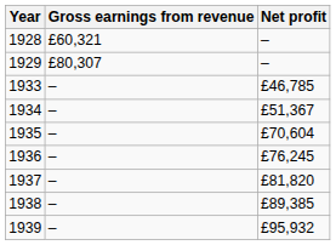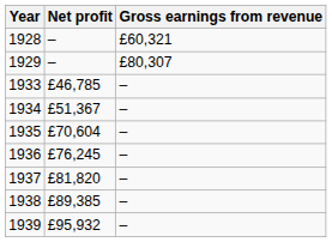 <table class="wikitable">
 <tr>
 <th>Year</th>
+<th>Net profit</th>
 <th>Gross earnings from revenue</th>
-<th>Net profit</th>
 </tr>
 <tr>
 <td>1928</td>
+<td>–</td>
 <td>£60,321</td>
+</tr>
+<tr>
+<td>1929</td>
+<td>–</td>
+<td>£80,307</td>
+</tr>
+<tr>
+<td>1933</td>
+<td>£46,785</td>
 <td>–</td>
 </tr>
 <tr>
-<td>1929</td>
-<td>£80,307</td>
+<td>1934</td>
+<td>£51,367</td>
 <td>–</td>
 </tr>
 <tr>
-<td>1933</td>
+<td>1935</td>
+<td>£70,604</td>
 <td>–</td>
-<td>£46,785</td>
-</tr>
-<tr>
-<td>1934</td>
-<td>–</td>
-<td>£51,367</td>
-</tr>
-<tr>
-<td>1935</td>
-<td>–</td>
-<td>£70,604</td>
 </tr>
 <tr>
 <td>1936</td>
+<td>£76,245</td>
 <td>–</td>
-<td>£76,245</td>
 </tr>
 <tr>
 <td>1937</td>
+<td>£81,820</td>
 <td>–</td>
-<td>£81,820</td>
 </tr>
 <tr>
 <td>1938</td>
+<td>£89,385</td>
 <td>–</td>
-<td>£89,385</td>
 </tr>
 <tr>
 <td>1939</td>
+<td>£95,932</td>
 <td>–</td>
-<td>£95,932</td>
 </tr>
 </table>
